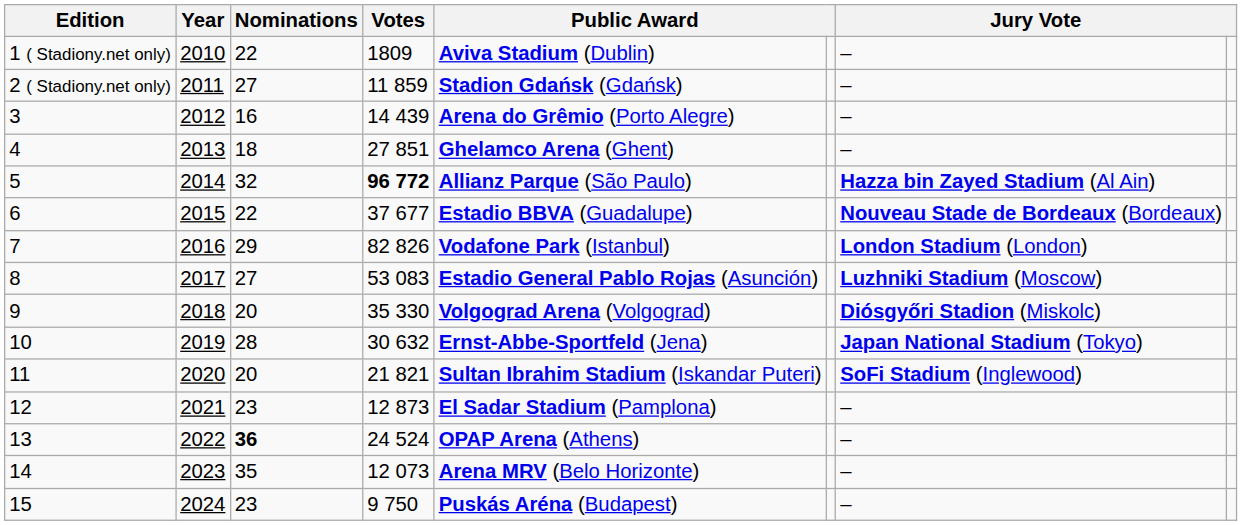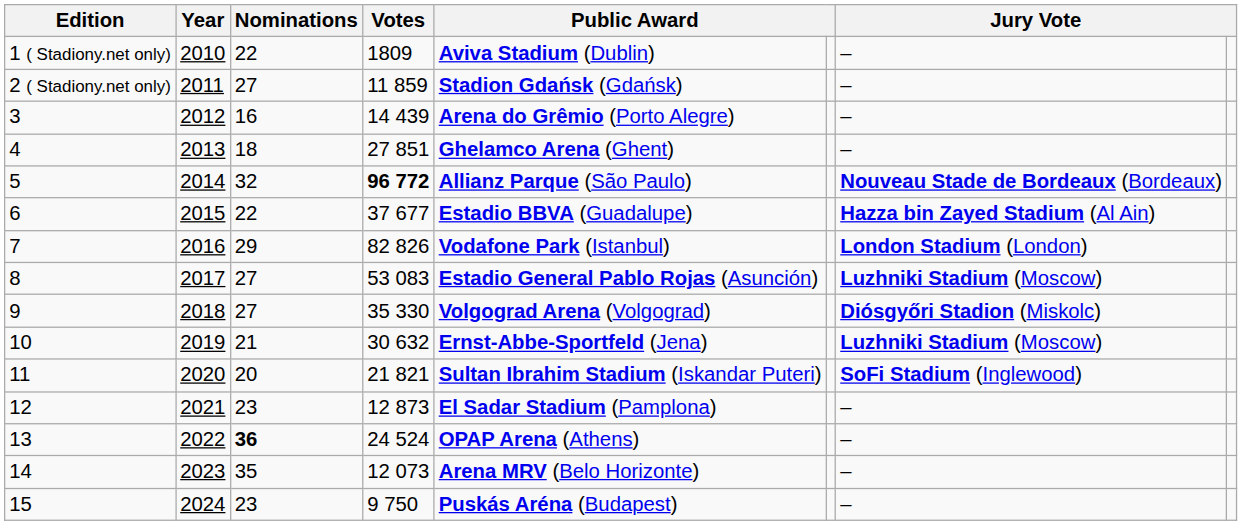 <table align="center" class="wikitable sortable">
 <tr>
 <th>Edition</th>
 <th>Year</th>
 <th>Nominations</th>
 <th>Votes</th>
 <th class="unsortable" colspan=2>Public Award</th>
 <th class="unsortable" style:text-align=center colspan=2>Jury Vote</th>
 </tr>
 <tr>
 <td>1 <small>( Stadiony.net only)</small></td>
 <td><u>2010</u></td>
 <td>22</td>
 <td>1809</td>
 <td> <strong><a href='#'>Aviva Stadium</a></strong> (<a href='#'>Dublin</a>)</td>
 <td></td>
 <td>–</td>
 <td></td>
 </tr>
 <tr>
 <td>2 <small>( Stadiony.net only)</small></td>
 <td><u>2011</u></td>
 <td>27</td>
 <td>11 859</td>
 <td> <strong><a href='#'>Stadion Gdańsk</a></strong> (<a href='#'>Gdańsk</a>)</td>
 <td></td>
 <td>–</td>
 <td></td>
 </tr>
 <tr>
 <td>3</td>
 <td><u>2012</u></td>
 <td>16</td>
 <td>14 439</td>
 <td> <strong><a href='#'>Arena do Grêmio</a></strong> (<a href='#'>Porto Alegre</a>)</td>
 <td></td>
 <td>–</td>
 <td></td>
 </tr>
 <tr>
 <td>4</td>
 <td><u>2013</u></td>
 <td>18</td>
 <td>27 851</td>
 <td> <strong><a href='#'>Ghelamco Arena</a></strong> (<a href='#'>Ghent</a>)</td>
 <td></td>
 <td>–</td>
 <td></td>
 </tr>
 <tr>
 <td>5</td>
 <td><u>2014</u></td>
 <td>32</td>
 <td><strong>96 772</strong></td>
 <td> <strong><a href='#'>Allianz Parque</a></strong> (<a href='#'>São Paulo</a>)</td>
 <td></td>
-<td> <strong><a href='#'>Hazza bin Zayed Stadium</a></strong> (<a href='#'>Al Ain</a>)</td>
+<td> <strong><a href='#'>Nouveau Stade de Bordeaux</a></strong> (<a href='#'>Bordeaux</a>)</td>
 <td></td>
 </tr>
 <tr>
 <td>6</td>
 <td><u>2015</u></td>
 <td>22</td>
 <td>37 677</td>
 <td> <strong><a href='#'>Estadio BBVA</a></strong> (<a href='#'>Guadalupe</a>)</td>
 <td></td>
-<td> <strong><a href='#'>Nouveau Stade de Bordeaux</a></strong> (<a href='#'>Bordeaux</a>)</td>
+<td> <strong><a href='#'>Hazza bin Zayed Stadium</a></strong> (<a href='#'>Al Ain</a>)</td>
 <td></td>
 </tr>
 <tr>
 <td>7</td>
 <td><u>2016</u></td>
 <td>29</td>
 <td>82 826</td>
 <td> <strong><a href='#'>Vodafone Park</a></strong> (<a href='#'>Istanbul</a>)</td>
 <td></td>
 <td> <strong><a href='#'>London Stadium</a></strong> (<a href='#'>London</a>)</td>
 <td></td>
 </tr>
 <tr>
 <td>8</td>
 <td><u>2017</u></td>
 <td>27</td>
 <td>53 083</td>
 <td> <strong><a href='#'>Estadio General Pablo Rojas</a></strong> (<a href='#'>Asunción</a>)</td>
 <td></td>
 <td> <strong><a href='#'>Luzhniki Stadium</a></strong> (<a href='#'>Moscow</a>)</td>
 <td></td>
 </tr>
 <tr>
 <td>9</td>
 <td><u>2018</u></td>
-<td>20</td>
+<td>27</td>
 <td>35 330</td>
 <td> <strong><a href='#'>Volgograd Arena</a></strong> (<a href='#'>Volgograd</a>)</td>
 <td></td>
 <td> <strong><a href='#'>Diósgyőri Stadion</a></strong> (<a href='#'>Miskolc</a>)</td>
 <td></td>
 </tr>
 <tr>
 <td>10</td>
 <td><u>2019</u></td>
-<td>28</td>
+<td>21</td>
 <td>30 632</td>
 <td> <strong><a href='#'>Ernst-Abbe-Sportfeld</a></strong> (<a href='#'>Jena</a>)</td>
 <td></td>
-<td> <strong><a href='#'>Japan National Stadium</a></strong> (<a href='#'>Tokyo</a>)</td>
+<td> <strong><a href='#'>Luzhniki Stadium</a></strong> (<a href='#'>Moscow</a>)</td>
 <td></td>
 </tr>
 <tr>
 <td>11</td>
 <td><u>2020</u></td>
 <td>20</td>
 <td>21 821</td>
 <td> <strong><a href='#'>Sultan Ibrahim Stadium</a></strong> (<a href='#'>Iskandar Puteri</a>)</td>
 <td></td>
 <td> <strong><a href='#'>SoFi Stadium</a></strong> (<a href='#'>Inglewood</a>)</td>
 <td></td>
 </tr>
 <tr>
 <td>12</td>
 <td><u>2021</u></td>
 <td>23</td>
 <td>12 873</td>
 <td> <strong><a href='#'>El Sadar Stadium</a></strong> (<a href='#'>Pamplona</a>)</td>
 <td></td>
 <td>–</td>
 <td></td>
 </tr>
 <tr>
 <td>13</td>
 <td><u>2022</u></td>
 <td><strong>36</strong></td>
 <td>24 524</td>
 <td> <strong><a href='#'>OPAP Arena</a></strong> (<a href='#'>Athens</a>)</td>
 <td></td>
 <td>–</td>
 <td></td>
 </tr>
 <tr>
 <td>14</td>
 <td><u>2023</u></td>
 <td>35</td>
 <td>12 073</td>
 <td> <strong><a href='#'>Arena MRV</a></strong> (<a href='#'>Belo Horizonte</a>)</td>
 <td></td>
 <td>–</td>
 <td></td>
 </tr>
 <tr>
 <td>15</td>
 <td><u>2024</u></td>
 <td>23</td>
 <td>9 750</td>
 <td> <strong><a href='#'>Puskás Aréna</a></strong> (<a href='#'>Budapest</a>)</td>
 <td></td>
 <td>–</td>
 <td></td>
 </tr>
 </table>
